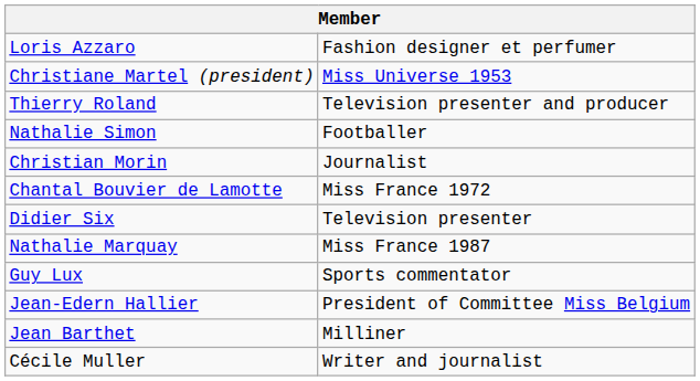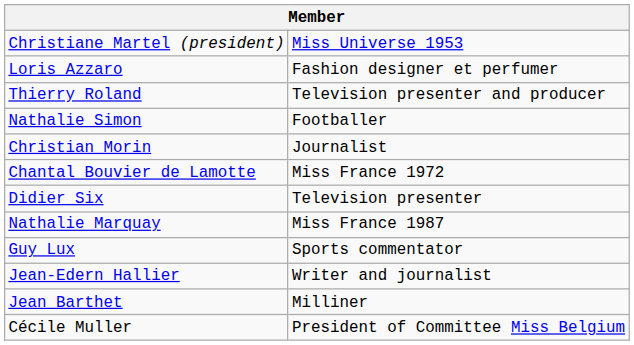 <table class="wikitable">
 <tr>
 <th scope=col colspan="2">Member</th>
 </tr>
 <tr>
+<td><a href='#'>Christiane Martel</a> <em>(president)</em></td>
+<td><a href='#'>Miss Universe 1953</a></td>
+</tr>
+<tr>
 <td><a href='#'>Loris Azzaro</a></td>
 <td>Fashion designer et perfumer</td>
-</tr>
-<tr>
-<td><a href='#'>Christiane Martel</a> <em>(president)</em></td>
-<td><a href='#'>Miss Universe 1953</a></td>
 </tr>
 <tr>
 <td><a href='#'>Thierry Roland</a></td>
 <td>Television presenter and producer</td>
 </tr>
 <tr>
 <td><a href='#'>Nathalie Simon</a></td>
 <td>Footballer</td>
 </tr>
 <tr>
 <td><a href='#'>Christian Morin</a></td>
 <td>Journalist</td>
 </tr>
 <tr>
 <td><a href='#'>Chantal Bouvier de Lamotte</a></td>
 <td>Miss France 1972</td>
 </tr>
 <tr>
 <td><a href='#'>Didier Six</a></td>
 <td>Television presenter</td>
 </tr>
 <tr>
 <td><a href='#'>Nathalie Marquay</a></td>
 <td>Miss France 1987</td>
 </tr>
 <tr>
 <td><a href='#'>Guy Lux</a></td>
 <td>Sports commentator</td>
 </tr>
 <tr>
 <td><a href='#'>Jean-Edern Hallier</a></td>
-<td>President of Committee <a href='#'>Miss Belgium</a></td>
+<td>Writer and journalist</td>
 </tr>
 <tr>
 <td><a href='#'>Jean Barthet</a></td>
 <td>Milliner</td>
 </tr>
 <tr>
 <td>Cécile Muller</td>
-<td>Writer and journalist</td>
+<td>President of Committee <a href='#'>Miss Belgium</a></td>
 </tr>
 </table>
